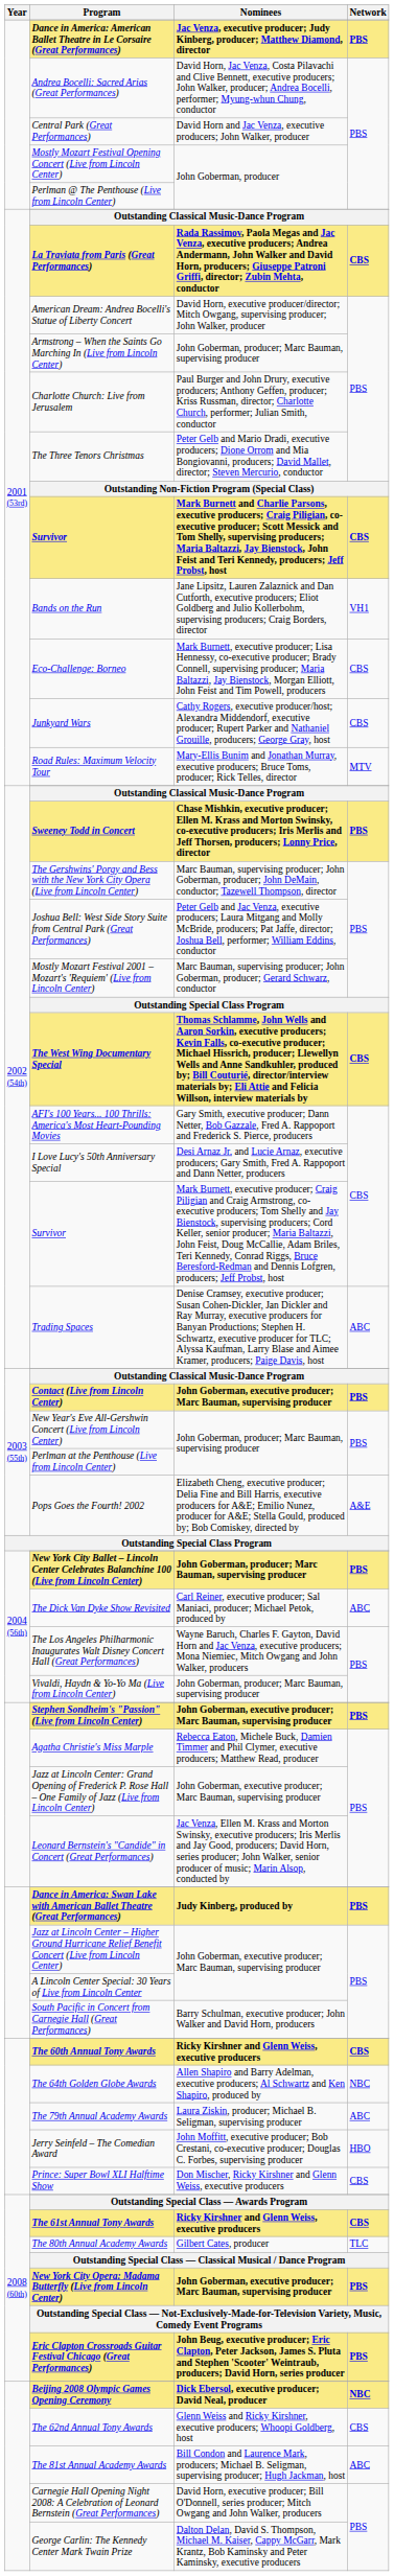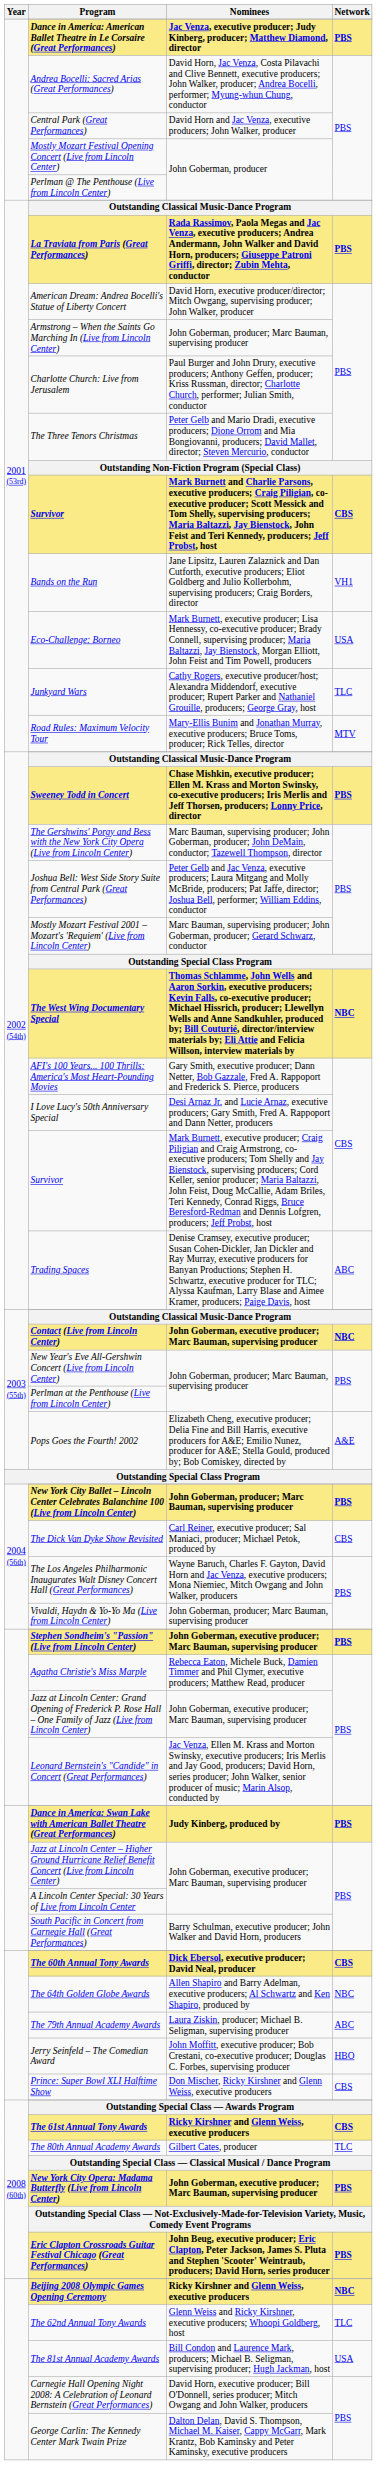 <table class="wikitable" style="width:100%">
 <tr style="background:#bebebe;">
 <th width="5%">Year</th>
 <th width="41%">Program</th>
 <th width="49%">Nominees</th>
 <th width="5%">Network</th>
 </tr>
 <tr>
 <td rowspan="6"></td>
 </tr>
 <tr style="background:#FAEB86;">
 <td><strong><em>Dance in America: American Ballet Theatre in Le Corsaire (<a href='#'>Great Performances</a>)</em></strong></td>
 <td><strong><a href='#'>Jac Venza</a>, executive producer; Judy Kinberg, producer; <a href='#'>Matthew Diamond</a>, director</strong></td>
 <td><strong><a href='#'>PBS</a></strong></td>
 </tr>
 <tr>
 <td><em><a href='#'>Andrea Bocelli: Sacred Arias</a> (<a href='#'>Great Performances</a>)</em></td>
 <td>David Horn, <a href='#'>Jac Venza</a>, Costa Pilavachi and Clive Bennett, executive producers; John Walker, producer; <a href='#'>Andrea Bocelli</a>, performer; <a href='#'>Myung-whun Chung</a>, conductor</td>
 <td rowspan=4><a href='#'>PBS</a></td>
 </tr>
 <tr>
 <td><em>Central Park (<a href='#'>Great Performances</a>)</em></td>
 <td>David Horn and <a href='#'>Jac Venza</a>, executive producers; John Walker, producer</td>
 </tr>
 <tr>
 <td><em><a href='#'>Mostly Mozart Festival Opening Concert</a> (<a href='#'>Live from Lincoln Center</a>)</em></td>
 <td rowspan=2>John Goberman, producer</td>
 </tr>
 <tr>
 <td><em>Perlman @ The Penthouse (<a href='#'>Live from Lincoln Center</a>)</em></td>
 </tr>
 <tr>
 <td rowspan=13 style="text-align:center"><a href='#'>2001</a><br><small><a href='#'>(53rd)</a></small></td>
 </tr>
 <tr>
 <th colspan="4">Outstanding Classical Music-Dance Program</th>
 </tr>
 <tr style="background:#FAEB86;">
 <td><strong><em><a href='#'>La Traviata from Paris</a> (<a href='#'>Great Performances</a>)</em></strong></td>
 <td><strong><a href='#'>Rada Rassimov</a>, Paola Megas and <a href='#'>Jac Venza</a>, executive producers; Andrea Andermann, John Walker and David Horn, producers; <a href='#'>Giuseppe Patroni Griffi</a>, director; <a href='#'>Zubin Mehta</a>, conductor</strong></td>
-<td><strong><a href='#'>CBS</a></strong></td>
+<td><strong><a href='#'>PBS</a></strong></td>
 </tr>
 <tr>
 <td><em>American Dream: Andrea Bocelli's Statue of Liberty Concert</em></td>
 <td>David Horn, executive producer/director; Mitch Owgang, supervising producer; John Walker, producer</td>
 <td rowspan=4><a href='#'>PBS</a></td>
 </tr>
 <tr>
 <td><em>Armstrong – When the Saints Go Marching In (<a href='#'>Live from Lincoln Center</a>)</em></td>
 <td>John Goberman, producer; Marc Bauman, supervising producer</td>
 </tr>
 <tr>
 <td><em>Charlotte Church: Live from Jerusalem</em></td>
 <td>Paul Burger and John Drury, executive producers; Anthony Geffen, producer; Kriss Russman, director; <a href='#'>Charlotte Church</a>, performer; Julian Smith, conductor</td>
 </tr>
 <tr>
 <td><em>The Three Tenors Christmas</em></td>
 <td><a href='#'>Peter Gelb</a> and Mario Dradi, executive producers; <a href='#'>Dione Orrom</a> and Mia Bongiovanni, producers; <a href='#'>David Mallet</a>, director; <a href='#'>Steven Mercurio</a>, conductor</td>
 </tr>
 <tr>
 <th colspan="4">Outstanding Non-Fiction Program (Special Class)</th>
 </tr>
 <tr style="background:#FAEB86;">
 <td><strong><em><a href='#'>Survivor</a></em></strong></td>
 <td><strong><a href='#'>Mark Burnett</a> and <a href='#'>Charlie Parsons</a>, executive producers; <a href='#'>Craig Piligian</a>, co-executive producer; Scott Messick and Tom Shelly, supervising producers; <a href='#'>Maria Baltazzi</a>, <a href='#'>Jay Bienstock</a>, John Feist and Teri Kennedy, producers; <a href='#'>Jeff Probst</a>, host</strong></td>
 <td><strong><a href='#'>CBS</a></strong></td>
 </tr>
 <tr>
 <td><em><a href='#'>Bands on the Run</a></em></td>
 <td>Jane Lipsitz, Lauren Zalaznick and Dan Cutforth, executive producers; Eliot Goldberg and Julio Kollerbohm, supervising producers; Craig Borders, director</td>
 <td><a href='#'>VH1</a></td>
 </tr>
 <tr>
 <td><em><a href='#'>Eco-Challenge: Borneo</a></em></td>
 <td><a href='#'>Mark Burnett</a>, executive producer; Lisa Hennessy, co-executive producer; Brady Connell, supervising producer; <a href='#'>Maria Baltazzi</a>, <a href='#'>Jay Bienstock</a>, Morgan Elliott, John Feist and Tim Powell, producers</td>
-<td><a href='#'>CBS</a></td>
+<td><a href='#'>USA</a></td>
 </tr>
 <tr>
 <td><em><a href='#'>Junkyard Wars</a></em></td>
 <td><a href='#'>Cathy Rogers</a>, executive producer/host; Alexandra Middendorf, executive producer; Rupert Parker and <a href='#'>Nathaniel Grouille</a>, producers; <a href='#'>George Gray</a>, host</td>
-<td><a href='#'>CBS</a></td>
+<td><a href='#'>TLC</a></td>
 </tr>
 <tr>
 <td><em><a href='#'>Road Rules: Maximum Velocity Tour</a></em></td>
 <td><a href='#'>Mary-Ellis Bunim</a> and <a href='#'>Jonathan Murray</a>, executive producers; Bruce Toms, producer; Rick Telles, director</td>
 <td><a href='#'>MTV</a></td>
 </tr>
 <tr>
 <td rowspan=12 style="text-align:center"><a href='#'>2002</a><br><small><a href='#'>(54th)</a></small></td>
 </tr>
 <tr>
 <th colspan="4">Outstanding Classical Music-Dance Program</th>
 </tr>
 <tr style="background:#FAEB86;">
 <td><strong><em><a href='#'>Sweeney Todd in Concert</a></em></strong></td>
 <td><strong>Chase Mishkin, executive producer; Ellen M. Krass and Morton Swinsky, co-executive producers; Iris Merlis and Jeff Thorsen, producers; <a href='#'>Lonny Price</a>, director</strong></td>
 <td><strong><a href='#'>PBS</a></strong></td>
 </tr>
 <tr>
 <td><em><a href='#'>The Gershwins' Porgy and Bess with the New York City Opera</a> (<a href='#'>Live from Lincoln Center</a>)</em></td>
 <td>Marc Bauman, supervising producer; John Goberman, producer; <a href='#'>John DeMain</a>, conductor; <a href='#'>Tazewell Thompson</a>, director</td>
 <td rowspan=3><a href='#'>PBS</a></td>
 </tr>
 <tr>
 <td><em>Joshua Bell: West Side Story Suite from Central Park (<a href='#'>Great Performances</a>)</em></td>
 <td><a href='#'>Peter Gelb</a> and <a href='#'>Jac Venza</a>, executive producers; Laura Mitgang and Molly McBride, producers; Pat Jaffe, director; <a href='#'>Joshua Bell</a>, performer; <a href='#'>William Eddins</a>, conductor</td>
 </tr>
 <tr>
 <td><em>Mostly Mozart Festival 2001 – Mozart's 'Requiem' (<a href='#'>Live from Lincoln Center</a>)</em></td>
 <td>Marc Bauman, supervising producer; John Goberman, producer; <a href='#'>Gerard Schwarz</a>, conductor</td>
 </tr>
 <tr>
 <th colspan="4">Outstanding Special Class Program</th>
 </tr>
 <tr style="background:#FAEB86;">
 <td><strong><em><a href='#'>The West Wing Documentary Special</a></em></strong></td>
 <td><strong><a href='#'>Thomas Schlamme</a>, <a href='#'>John Wells</a> and <a href='#'>Aaron Sorkin</a>, executive producers; <a href='#'>Kevin Falls</a>, co-executive producer; Michael Hissrich, producer; Llewellyn Wells and Anne Sandkuhler, produced by; <a href='#'>Bill Couturié</a>, director/interview materials by; <a href='#'>Eli Attie</a> and Felicia Willson, interview materials by</strong></td>
-<td><strong><a href='#'>CBS</a></strong></td>
+<td><strong><a href='#'>NBC</a></strong></td>
 </tr>
 <tr>
 <td><em><a href='#'>AFI's 100 Years... 100 Thrills: America's Most Heart-Pounding Movies</a></em></td>
 <td>Gary Smith, executive producer; Dann Netter, <a href='#'>Bob Gazzale</a>, Fred A. Rappoport and Frederick S. Pierce, producers</td>
 <td rowspan=3><a href='#'>CBS</a></td>
 </tr>
 <tr>
 <td><em>I Love Lucy's 50th Anniversary Special</em></td>
 <td><a href='#'>Desi Arnaz Jr.</a> and <a href='#'>Lucie Arnaz</a>, executive producers; Gary Smith, Fred A. Rappoport and Dann Netter, producers</td>
 </tr>
 <tr>
 <td><em><a href='#'>Survivor</a></em></td>
 <td><a href='#'>Mark Burnett</a>, executive producer; <a href='#'>Craig Piligian</a> and Craig Armstrong, co-executive producers; Tom Shelly and <a href='#'>Jay Bienstock</a>, supervising producers; Cord Keller, senior producer; <a href='#'>Maria Baltazzi</a>, John Feist, Doug McCallie, Adam Briles, Teri Kennedy, Conrad Riggs, <a href='#'>Bruce Beresford-Redman</a> and Dennis Lofgren, producers; <a href='#'>Jeff Probst</a>, host</td>
 </tr>
 <tr>
 <td><em><a href='#'>Trading Spaces</a></em></td>
 <td>Denise Cramsey, executive producer; Susan Cohen-Dickler, Jan Dickler and Ray Murray, executive producers for Banyan Productions; Stephen H. Schwartz, executive producer for TLC; Alyssa Kaufman, Larry Blase and Aimee Kramer, producers; <a href='#'>Paige Davis</a>, host</td>
 <td><a href='#'>ABC</a></td>
 </tr>
 <tr>
 <td rowspan=6 style="text-align:center"><a href='#'>2003</a><br><small><a href='#'>(55th)</a></small></td>
 </tr>
 <tr>
 <th colspan="4">Outstanding Classical Music-Dance Program</th>
 </tr>
 <tr style="background:#FAEB86;">
 <td><strong><em><a href='#'>Contact</a> (<a href='#'>Live from Lincoln Center</a>)</em></strong></td>
 <td><strong>John Goberman, executive producer; Marc Bauman, supervising producer</strong></td>
-<td><strong><a href='#'>PBS</a></strong></td>
+<td><strong><a href='#'>NBC</a></strong></td>
 </tr>
 <tr>
 <td><em>New Year's Eve All-Gershwin Concert (<a href='#'>Live from Lincoln Center</a>)</em></td>
 <td rowspan=2>John Goberman, producer; Marc Bauman, supervising producer</td>
 <td rowspan=2><a href='#'>PBS</a></td>
 </tr>
 <tr>
 <td><em>Perlman at the Penthouse (<a href='#'>Live from Lincoln Center</a>)</em></td>
 </tr>
 <tr>
 <td><em>Pops Goes the Fourth! 2002</em></td>
 <td>Elizabeth Cheng, executive producer; Delia Fine and Bill Harris, executive producers for A&E; Emilio Nunez, producer for A&E; Stella Gould, produced by; Bob Comiskey, directed by</td>
 <td><a href='#'>A&E</a></td>
 </tr>
 <tr>
 <th colspan=4>Outstanding Special Class Program</th>
 </tr>
 <tr>
 <td rowspan=5 style="text-align:center"><a href='#'>2004</a><br><small><a href='#'>(56th)</a></small></td>
 </tr>
 <tr style="background:#FAEB86;">
 <td><strong><em>New York City Ballet – Lincoln Center Celebrates Balanchine 100 (<a href='#'>Live from Lincoln Center</a>)</em></strong></td>
 <td><strong>John Goberman, producer; Marc Bauman, supervising producer</strong></td>
 <td><strong><a href='#'>PBS</a></strong></td>
 </tr>
 <tr>
 <td><em><a href='#'>The Dick Van Dyke Show Revisited</a></em></td>
 <td><a href='#'>Carl Reiner</a>, executive producer; Sal Maniaci, producer; Michael Petok, produced by</td>
-<td><a href='#'>ABC</a></td>
+<td><a href='#'>CBS</a></td>
 </tr>
 <tr>
 <td><em>The Los Angeles Philharmonic Inaugurates Walt Disney Concert Hall (<a href='#'>Great Performances</a>)</em></td>
 <td>Wayne Baruch, Charles F. Gayton, David Horn and <a href='#'>Jac Venza</a>, executive producers; Mona Niemiec, Mitch Owgang and John Walker, producers</td>
 <td rowspan=2><a href='#'>PBS</a></td>
 </tr>
 <tr>
 <td><em>Vivaldi, Haydn & Yo-Yo Ma (<a href='#'>Live from Lincoln Center</a>)</em></td>
 <td>John Goberman, producer; Marc Bauman, supervising producer</td>
 </tr>
 <tr>
 <td rowspan="5"></td>
 </tr>
 <tr style="background:#FAEB86;">
 <td><strong><em><a href='#'>Stephen Sondheim's "Passion"</a> (<a href='#'>Live from Lincoln Center</a>)</em></strong></td>
 <td><strong>John Goberman, executive producer; Marc Bauman, supervising producer</strong></td>
 <td><strong><a href='#'>PBS</a></strong></td>
 </tr>
 <tr>
 <td><em><a href='#'>Agatha Christie's Miss Marple</a></em></td>
 <td><a href='#'>Rebecca Eaton</a>, Michele Buck, <a href='#'>Damien Timmer</a> and Phil Clymer, executive producers; Matthew Read, producer</td>
 <td rowspan=3><a href='#'>PBS</a></td>
 </tr>
 <tr>
 <td><em>Jazz at Lincoln Center: Grand Opening of Frederick P. Rose Hall – One Family of Jazz (<a href='#'>Live from Lincoln Center</a>)</em></td>
 <td>John Goberman, executive producer; Marc Bauman, supervising producer</td>
 </tr>
 <tr>
 <td><em><a href='#'>Leonard Bernstein's "Candide" in Concert</a> (<a href='#'>Great Performances</a>)</em></td>
 <td><a href='#'>Jac Venza</a>, Ellen M. Krass and Morton Swinsky, executive producers; Iris Merlis and Jay Good, producers; David Horn, series producer; John Walker, senior producer of music; <a href='#'>Marin Alsop</a>, conducted by</td>
 </tr>
 <tr>
 <td rowspan="5"></td>
 </tr>
 <tr style="background:#FAEB86;">
 <td><strong><em><a href='#'>Dance in America: Swan Lake with American Ballet Theatre</a> (<a href='#'>Great Performances</a>)</em></strong></td>
 <td><strong>Judy Kinberg, produced by</strong></td>
 <td><strong><a href='#'>PBS</a></strong></td>
 </tr>
 <tr>
 <td><em><a href='#'>Jazz at Lincoln Center – Higher Ground Hurricane Relief Benefit Concert</a> (<a href='#'>Live from Lincoln Center</a>)</em></td>
 <td rowspan=2>John Goberman, executive producer; Marc Bauman, supervising producer</td>
 <td rowspan=3><a href='#'>PBS</a></td>
 </tr>
 <tr>
 <td><em>A Lincoln Center Special: 30 Years of <a href='#'>Live from Lincoln Center</a></em></td>
 </tr>
 <tr>
 <td><em><a href='#'>South Pacific in Concert from Carnegie Hall</a> (<a href='#'>Great Performances</a>)</em></td>
 <td>Barry Schulman, executive producer; John Walker and David Horn, producers</td>
 </tr>
 <tr>
 <td rowspan="6"></td>
 </tr>
 <tr style="background:#FAEB86;">
 <td><strong><em><a href='#'>The 60th Annual Tony Awards</a></em></strong></td>
-<td><strong>Ricky Kirshner and <a href='#'>Glenn Weiss</a>, executive producers</strong></td>
+<td><strong><a href='#'>Dick Ebersol</a>, executive producer; David Neal, producer</strong></td>
 <td><strong><a href='#'>CBS</a></strong></td>
 </tr>
 <tr>
 <td><em><a href='#'>The 64th Golden Globe Awards</a></em></td>
 <td><a href='#'>Allen Shapiro</a> and Barry Adelman, executive producers; <a href='#'>Al Schwartz</a> and <a href='#'>Ken Shapiro</a>, produced by</td>
 <td><a href='#'>NBC</a></td>
 </tr>
 <tr>
 <td><em><a href='#'>The 79th Annual Academy Awards</a></em></td>
 <td><a href='#'>Laura Ziskin</a>, producer; Michael B. Seligman, supervising producer</td>
 <td><a href='#'>ABC</a></td>
 </tr>
 <tr>
 <td><em>Jerry Seinfeld – The Comedian Award</em></td>
 <td><a href='#'>John Moffitt</a>, executive producer; Bob Crestani, co-executive producer; Douglas C. Forbes, supervising producer</td>
 <td><a href='#'>HBO</a></td>
 </tr>
 <tr>
 <td><em><a href='#'>Prince: Super Bowl XLI Halftime Show</a></em></td>
 <td><a href='#'>Don Mischer</a>, <a href='#'>Ricky Kirshner</a> and <a href='#'>Glenn Weiss</a>, executive producers</td>
 <td><a href='#'>CBS</a></td>
 </tr>
 <tr>
 <td rowspan=8 style="text-align:center"><a href='#'>2008</a><br><small><a href='#'>(60th)</a></small></td>
 </tr>
 <tr>
 <th colspan="4">Outstanding Special Class — Awards Program</th>
 </tr>
 <tr style="background:#FAEB86;">
 <td><strong><em><a href='#'>The 61st Annual Tony Awards</a></em></strong></td>
 <td><strong><a href='#'>Ricky Kirshner</a> and <a href='#'>Glenn Weiss</a>, executive producers</strong></td>
 <td><strong><a href='#'>CBS</a></strong></td>
 </tr>
 <tr>
 <td><em><a href='#'>The 80th Annual Academy Awards</a></em></td>
 <td><a href='#'>Gilbert Cates</a>, producer</td>
 <td><a href='#'>TLC</a></td>
 </tr>
 <tr>
 <th colspan="4">Outstanding Special Class — Classical Musical / Dance Program</th>
 </tr>
 <tr style="background:#FAEB86;">
 <td><strong><em><a href='#'>New York City Opera: Madama Butterfly</a> (<a href='#'>Live from Lincoln Center</a>)</em></strong></td>
 <td><strong>John Goberman, executive producer; Marc Bauman, supervising producer</strong></td>
 <td><strong><a href='#'>PBS</a></strong></td>
 </tr>
 <tr>
 <th colspan="4">Outstanding Special Class — Not-Exclusively-Made-for-Television Variety, Music, Comedy Event Programs</th>
 </tr>
 <tr style="background:#FAEB86;">
 <td><strong><em><a href='#'>Eric Clapton Crossroads Guitar Festival Chicago</a> (<a href='#'>Great Performances</a>)</em></strong></td>
 <td><strong>John Beug, executive producer; <a href='#'>Eric Clapton</a>, Peter Jackson, James S. Pluta and Stephen 'Scooter' Weintraub, producers; David Horn, series producer</strong></td>
 <td><strong><a href='#'>PBS</a></strong></td>
 </tr>
 <tr>
 <td rowspan="6"></td>
 </tr>
 <tr style="background:#FAEB86;">
 <td><strong><em><a href='#'>Beijing 2008 Olympic Games Opening Ceremony</a></em></strong></td>
-<td><strong><a href='#'>Dick Ebersol</a>, executive producer; David Neal, producer</strong></td>
+<td><strong>Ricky Kirshner and <a href='#'>Glenn Weiss</a>, executive producers</strong></td>
 <td><strong><a href='#'>NBC</a></strong></td>
 </tr>
 <tr>
 <td><em><a href='#'>The 62nd Annual Tony Awards</a></em></td>
 <td><a href='#'>Glenn Weiss</a> and <a href='#'>Ricky Kirshner</a>, executive producers; <a href='#'>Whoopi Goldberg</a>, host</td>
-<td><a href='#'>CBS</a></td>
+<td><a href='#'>TLC</a></td>
 </tr>
 <tr>
 <td><em><a href='#'>The 81st Annual Academy Awards</a></em></td>
 <td><a href='#'>Bill Condon</a> and <a href='#'>Laurence Mark</a>, producers; Michael B. Seligman, supervising producer; <a href='#'>Hugh Jackman</a>, host</td>
-<td><a href='#'>ABC</a></td>
+<td><a href='#'>USA</a></td>
 </tr>
 <tr>
 <td><em>Carnegie Hall Opening Night 2008: A Celebration of Leonard Bernstein (<a href='#'>Great Performances</a>)</em></td>
 <td>David Horn, executive producer; Bill O'Donnell, series producer; Mitch Owgang and John Walker, producers</td>
 <td rowspan=2><a href='#'>PBS</a></td>
 </tr>
 <tr>
 <td><em>George Carlin: The Kennedy Center Mark Twain Prize</em></td>
 <td><a href='#'>Dalton Delan</a>, David S. Thompson, <a href='#'>Michael M. Kaiser</a>, <a href='#'>Cappy McGarr</a>, Mark Krantz, Bob Kaminsky and Peter Kaminsky, executive producers</td>
 </tr>
 </table>
